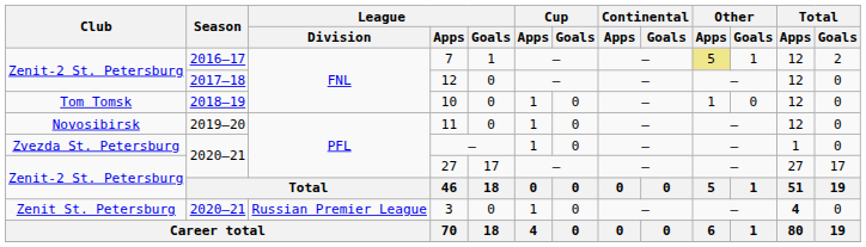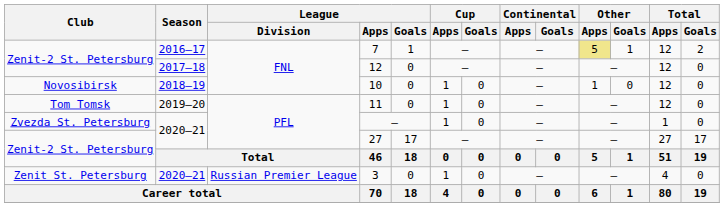 <table class="wikitable" style="text-align: center;">
 <tr>
 <th rowspan=2>Club</th>
 <th rowspan=2>Season</th>
 <th colspan=3>League</th>
 <th colspan=2>Cup</th>
 <th colspan=2>Continental</th>
 <th colspan=2>Other</th>
 <th colspan=2>Total</th>
 </tr>
 <tr>
 <th>Division</th>
 <th>Apps</th>
 <th>Goals</th>
 <th>Apps</th>
 <th>Goals</th>
 <th>Apps</th>
 <th>Goals</th>
 <th>Apps</th>
 <th>Goals</th>
 <th>Apps</th>
 <th>Goals</th>
 </tr>
 <tr>
 <td rowspan=2><a href='#'>Zenit-2 St. Petersburg</a></td>
 <td><a href='#'>2016–17</a></td>
 <td rowspan=3><a href='#'>FNL</a></td>
 <td>7</td>
 <td>1</td>
 <td colspan=2>–</td>
 <td colspan=2>–</td>
 <td style="background: khaki;">5</td>
 <td>1</td>
 <td>12</td>
 <td>2</td>
 </tr>
 <tr>
 <td><a href='#'>2017–18</a></td>
 <td>12</td>
 <td>0</td>
 <td colspan=2>–</td>
 <td colspan=2>–</td>
 <td colspan=2>–</td>
 <td>12</td>
 <td>0</td>
 </tr>
 <tr>
-<td><a href='#'>Tom Tomsk</a></td>
+<td><a href='#'>Novosibirsk</a></td>
 <td><a href='#'>2018–19</a></td>
 <td>10</td>
 <td>0</td>
 <td>1</td>
 <td>0</td>
 <td colspan=2>–</td>
 <td>1</td>
 <td>0</td>
 <td>12</td>
 <td>0</td>
 </tr>
 <tr>
-<td><a href='#'>Novosibirsk</a></td>
+<td><a href='#'>Tom Tomsk</a></td>
 <td>2019–20</td>
 <td rowspan=3><a href='#'>PFL</a></td>
 <td>11</td>
 <td>0</td>
 <td>1</td>
 <td>0</td>
 <td colspan=2>–</td>
 <td colspan=2>–</td>
 <td>12</td>
 <td>0</td>
 </tr>
 <tr>
 <td><a href='#'>Zvezda St. Petersburg</a></td>
 <td rowspan=2>2020–21</td>
 <td colspan=2>–</td>
 <td>1</td>
 <td>0</td>
 <td colspan=2>–</td>
 <td colspan=2>–</td>
 <td>1</td>
 <td>0</td>
 </tr>
 <tr>
 <td rowspan=2><a href='#'>Zenit-2 St. Petersburg</a></td>
 <td>27</td>
 <td>17</td>
 <td colspan=2>–</td>
 <td colspan=2>–</td>
 <td colspan=2>–</td>
 <td>27</td>
 <td>17</td>
 </tr>
 <tr>
 <th colspan=2>Total</th>
 <th>46</th>
 <th>18</th>
 <th>0</th>
 <th>0</th>
 <th>0</th>
 <th>0</th>
 <th>5</th>
 <th>1</th>
 <th>51</th>
 <th>19</th>
 </tr>
 <tr>
 <td><a href='#'>Zenit St. Petersburg</a></td>
 <td><a href='#'>2020–21</a></td>
 <td><a href='#'>Russian Premier League</a></td>
 <td>3</td>
 <td>0</td>
 <td>1</td>
 <td>0</td>
 <td colspan=2>–</td>
 <td colspan=2>–</td>
-<td><strong>4</strong></td>
+<td>4</td>
 <td>0</td>
 </tr>
 <tr>
 <th colspan=3>Career total</th>
 <th>70</th>
 <th>18</th>
 <th>4</th>
 <th>0</th>
 <th>0</th>
 <th>0</th>
 <th>6</th>
 <th>1</th>
 <th>80</th>
 <th>19</th>
 </tr>
 <tr>
 </tr>
 </table>
